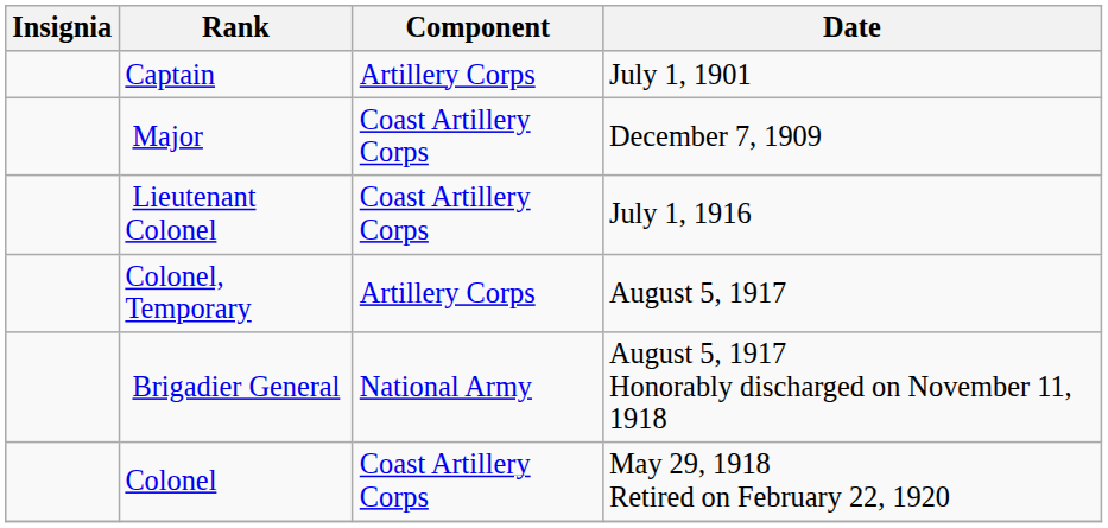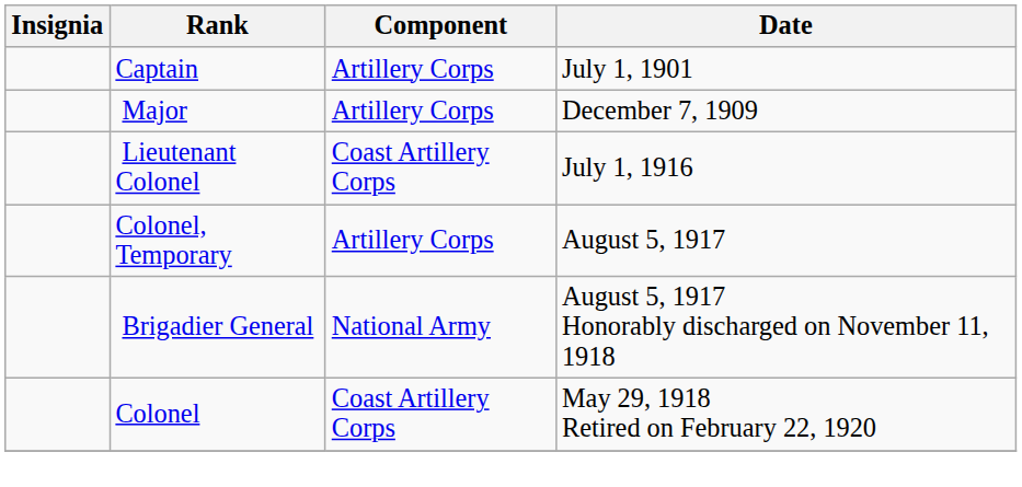 <table class="wikitable">
 <tr>
 <th>Insignia</th>
 <th>Rank</th>
 <th>Component</th>
 <th>Date</th>
 </tr>
 <tr>
 <td></td>
 <td><a href='#'>Captain</a></td>
 <td><a href='#'>Artillery Corps</a></td>
 <td>July 1, 1901</td>
 </tr>
 <tr>
 <td></td>
 <td> <a href='#'>Major</a></td>
-<td><a href='#'>Coast Artillery Corps</a></td>
+<td><a href='#'>Artillery Corps</a></td>
 <td>December 7, 1909</td>
 </tr>
 <tr>
 <td></td>
 <td> <a href='#'>Lieutenant Colonel</a></td>
 <td><a href='#'>Coast Artillery Corps</a></td>
 <td>July 1, 1916</td>
 </tr>
 <tr>
 <td></td>
 <td><a href='#'>Colonel, Temporary</a></td>
 <td><a href='#'>Artillery Corps</a></td>
 <td>August 5, 1917</td>
 </tr>
 <tr>
 <td></td>
 <td> <a href='#'>Brigadier General</a></td>
 <td><a href='#'>National Army</a></td>
 <td>August 5, 1917<br>Honorably discharged on November 11, 1918</td>
 </tr>
 <tr>
 <td></td>
 <td><a href='#'>Colonel</a></td>
 <td><a href='#'>Coast Artillery Corps</a></td>
 <td>May 29, 1918<br>Retired on February 22, 1920</td>
 </tr>
 <tr>
 </tr>
 </table>
